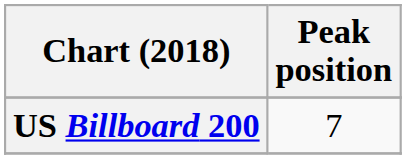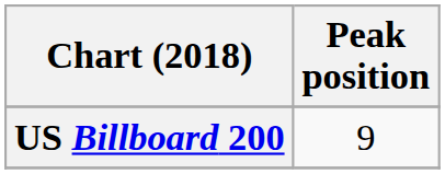 <table class="wikitable sortable plainrowheaders" style="text-align:center">
 <tr>
 <th scope="col">Chart (2018)</th>
 <th scope="col">Peak<br> position</th>
 </tr>
 <tr>
 </tr>
 <tr>
 <th scope="row">US <a href='#'><em>Billboard</em> 200</a></th>
-<td>7</td>
+<td>9</td>
 </tr>
 <tr>
 </tr>
 <tr>
 </tr>
 </table>
